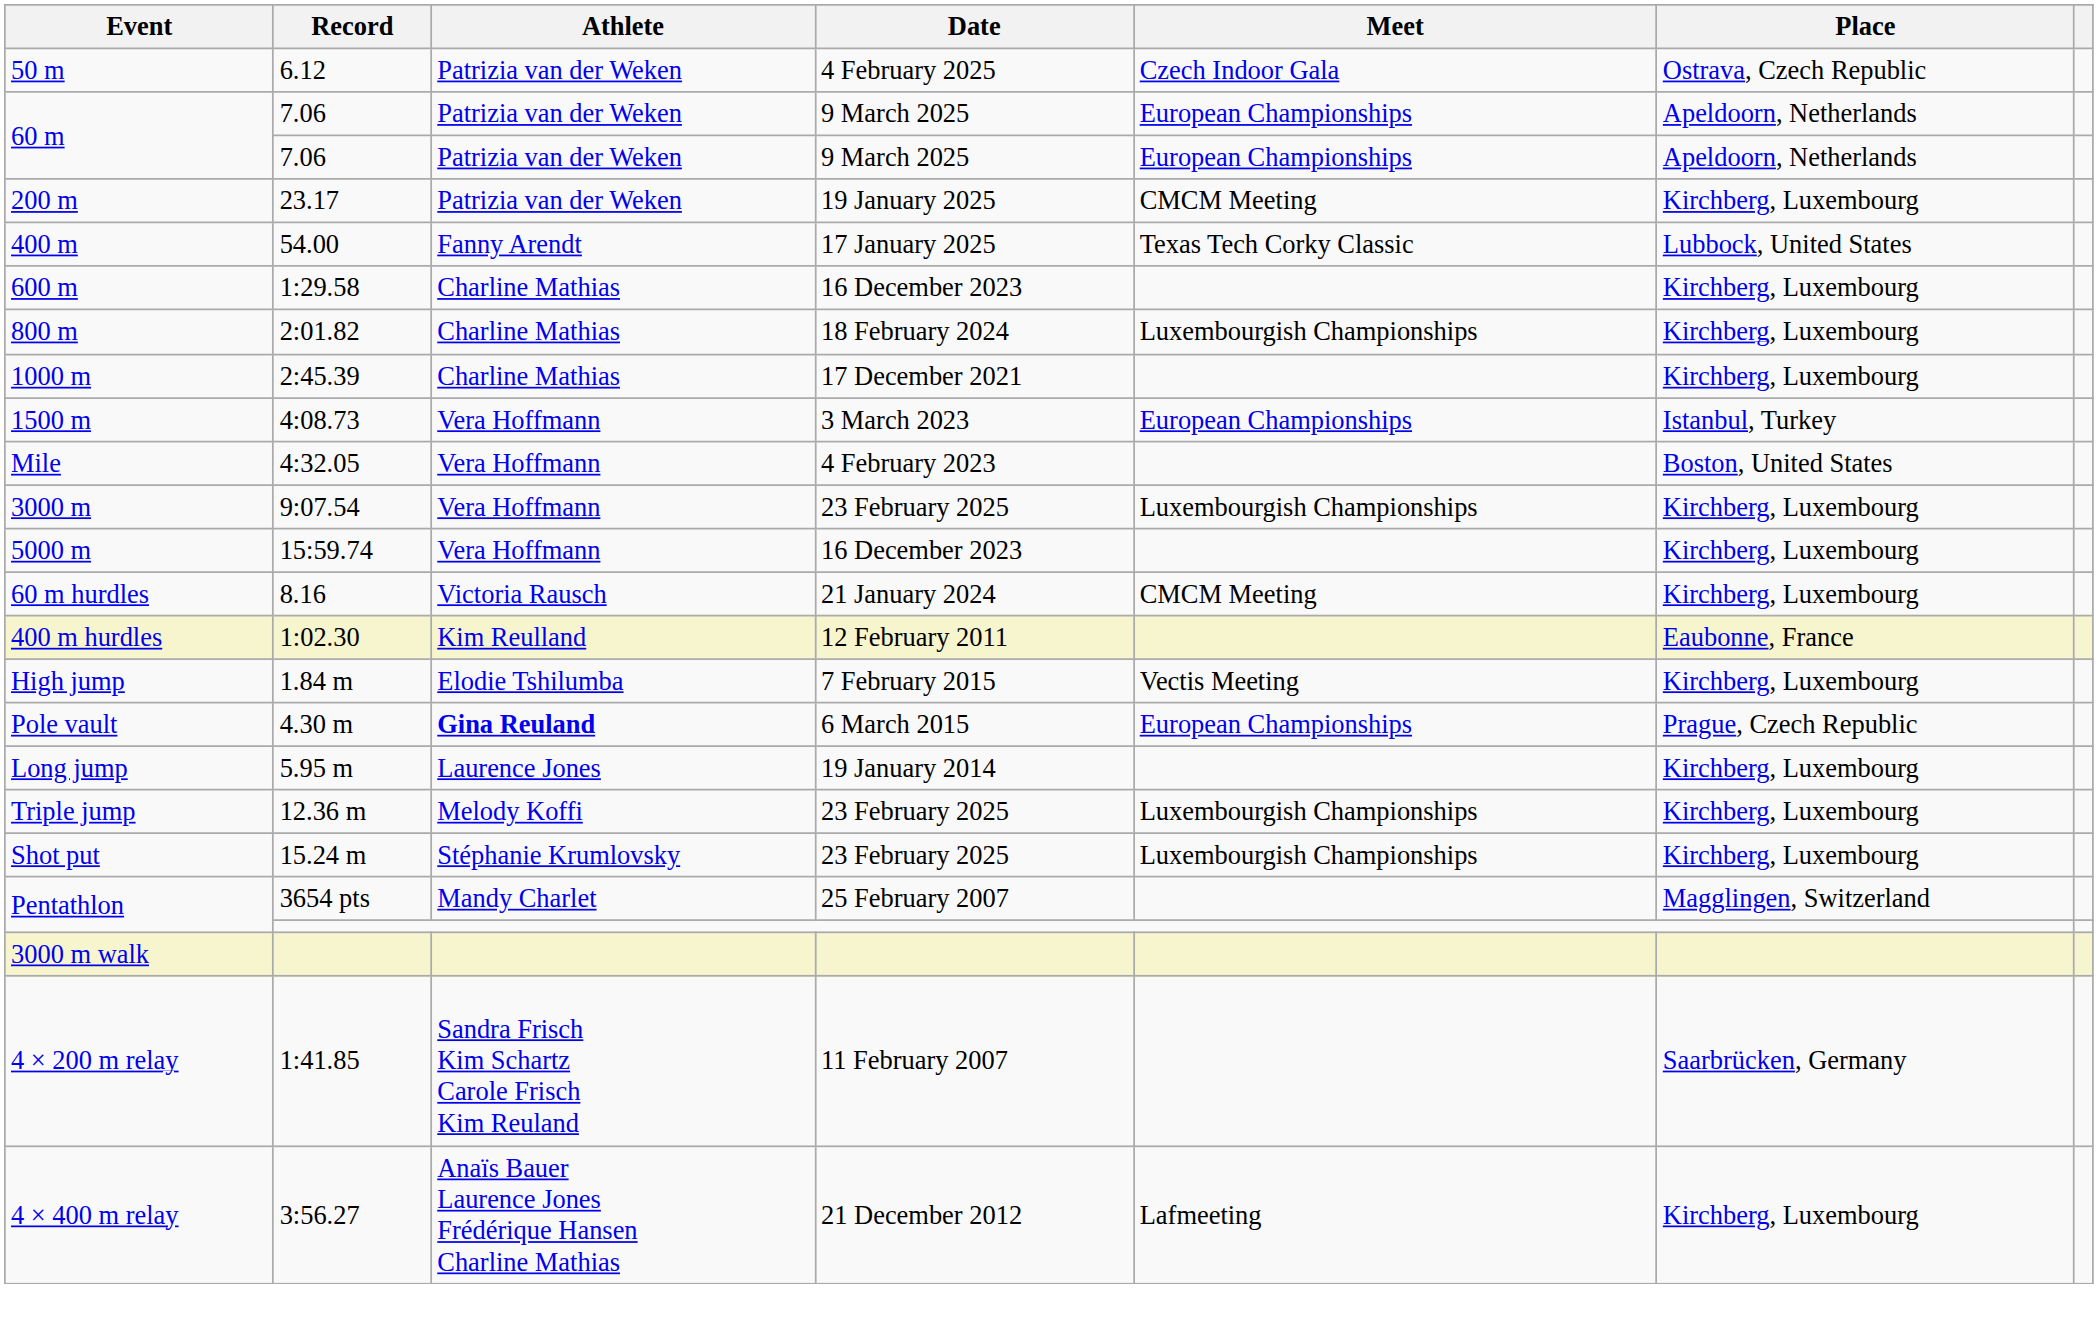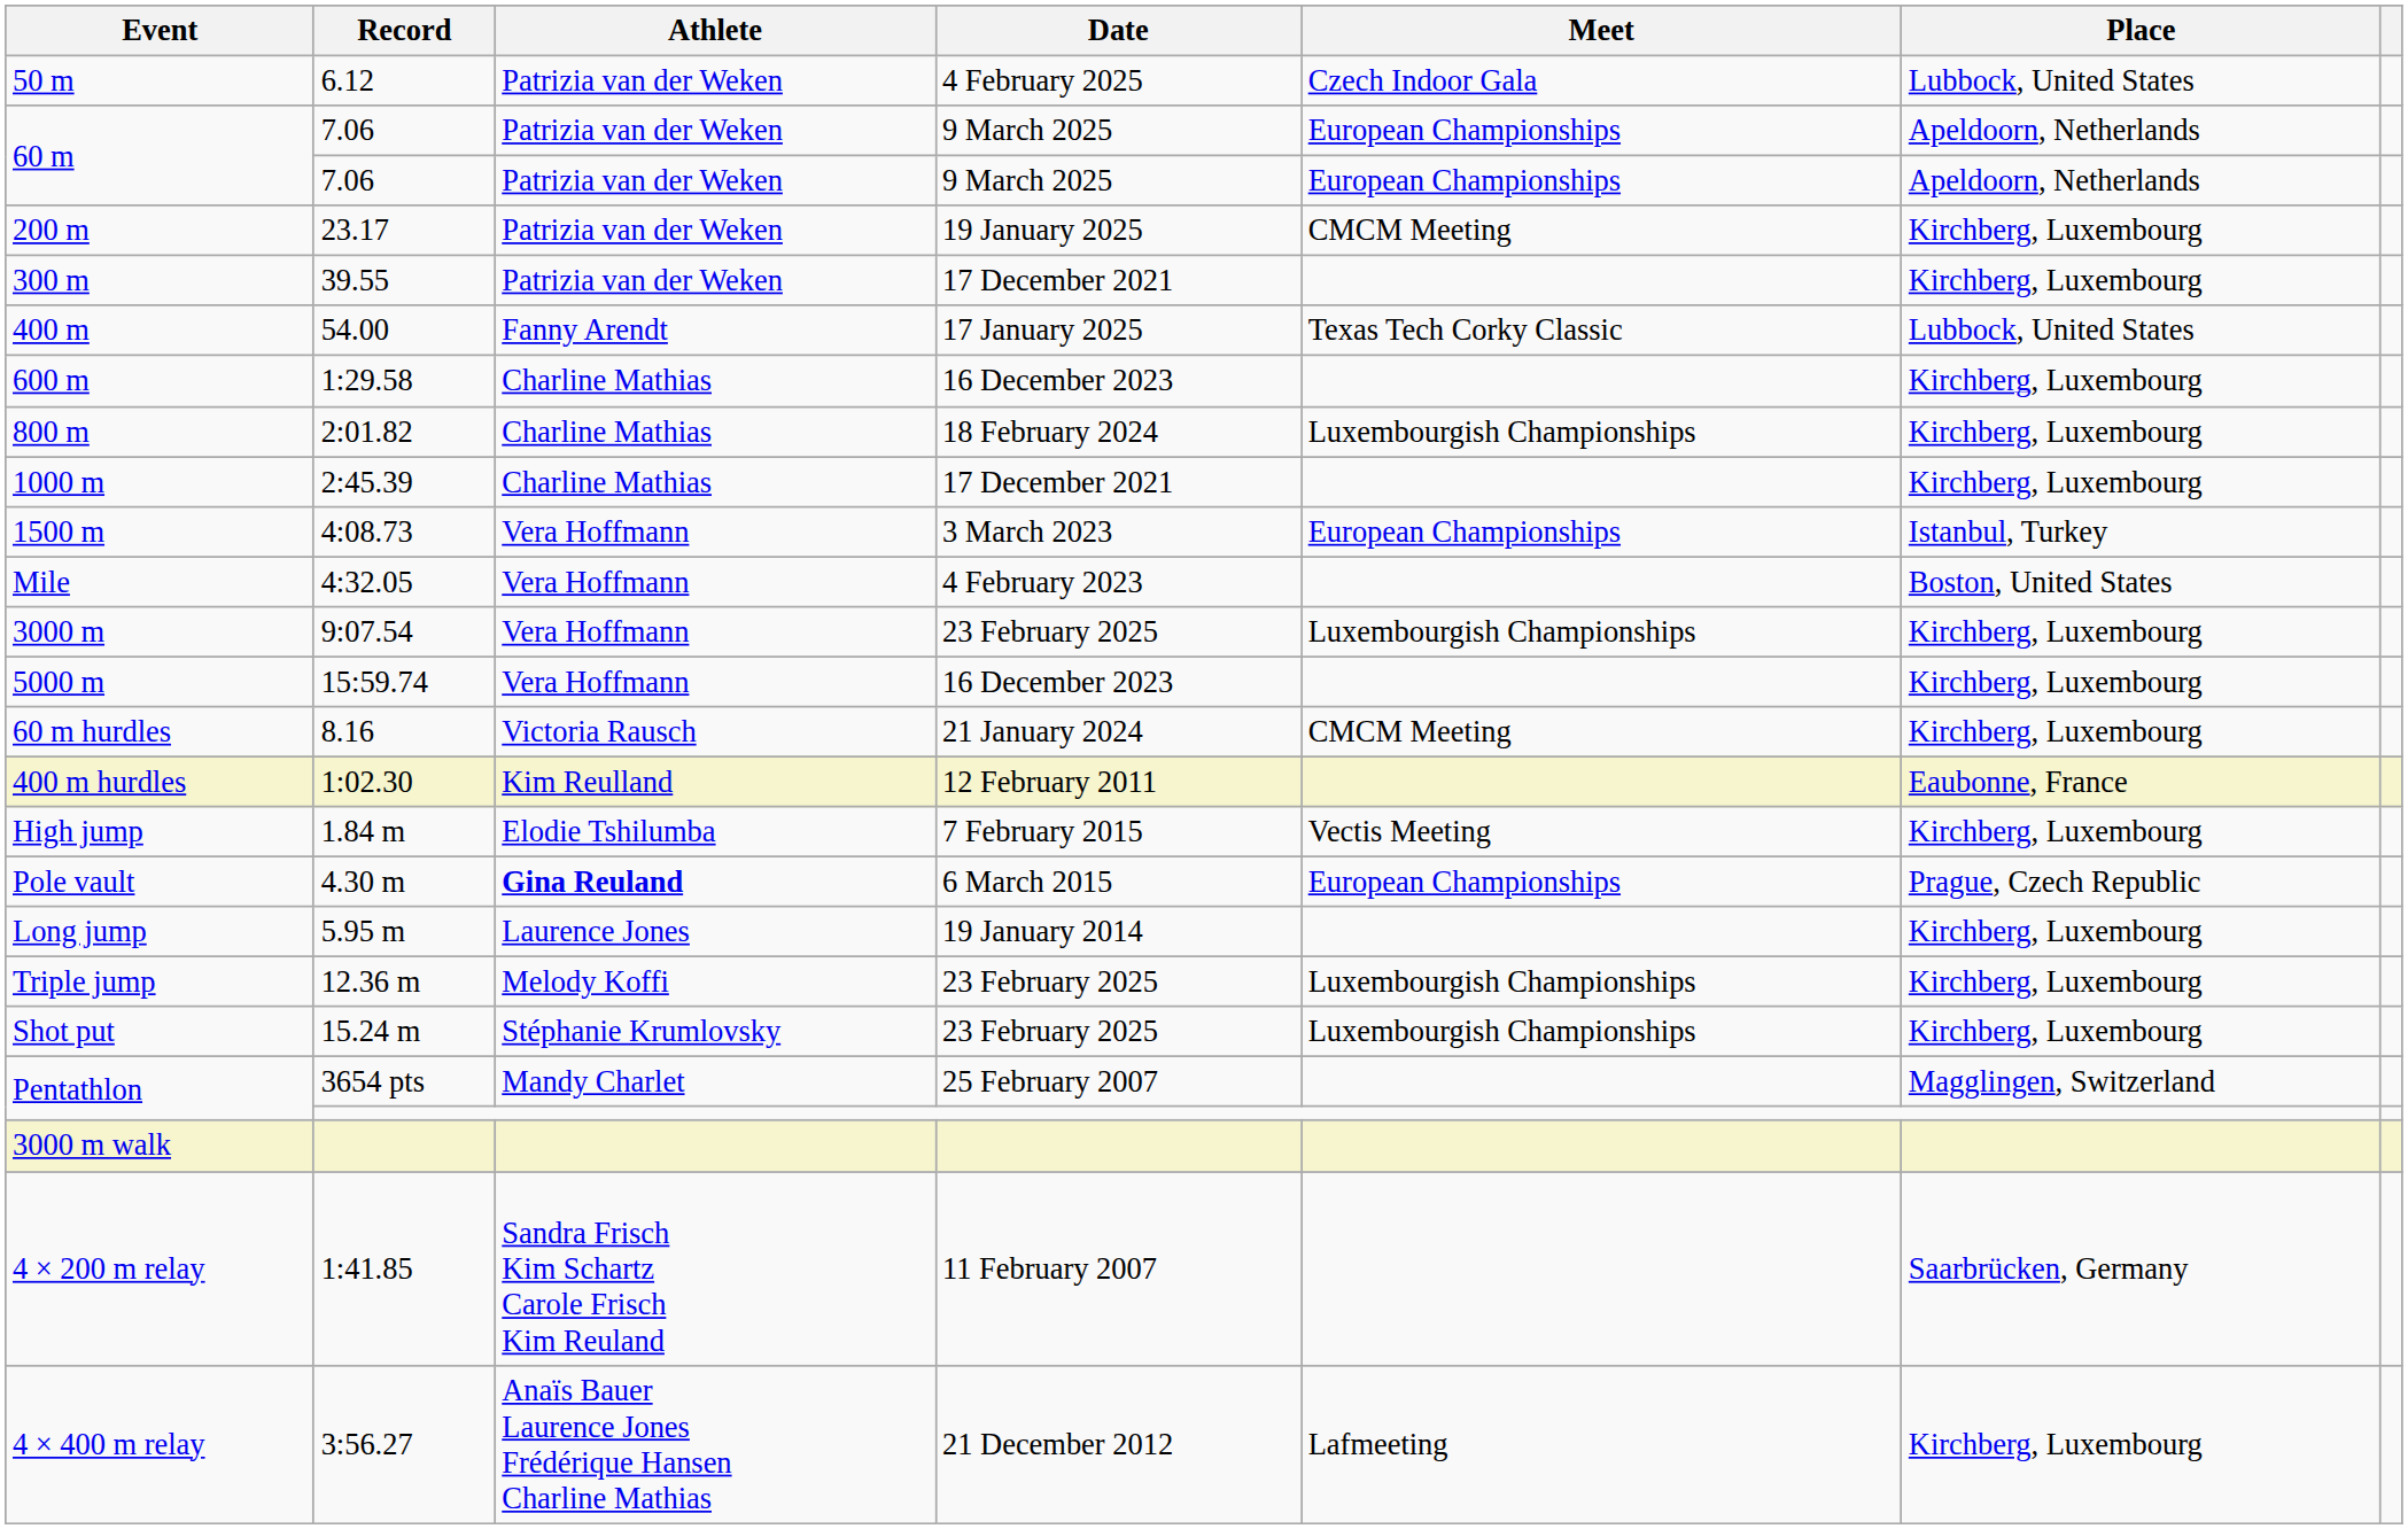 <table class="wikitable" style="font-size:95%; width: 95%;">
 <tr>
 <th>Event</th>
 <th>Record</th>
 <th>Athlete</th>
 <th>Date</th>
 <th>Meet</th>
 <th>Place</th>
 <th></th>
 </tr>
 <tr>
 <td><a href='#'>50 m</a></td>
 <td>6.12</td>
 <td><a href='#'>Patrizia van der Weken</a></td>
 <td>4 February 2025</td>
 <td><a href='#'>Czech Indoor Gala</a></td>
-<td><a href='#'>Ostrava</a>, Czech Republic</td>
+<td><a href='#'>Lubbock</a>, United States</td>
 <td></td>
 </tr>
 <tr>
 <td rowspan=2><a href='#'>60 m</a></td>
 <td>7.06</td>
 <td><a href='#'>Patrizia van der Weken</a></td>
 <td>9 March 2025</td>
 <td><a href='#'>European Championships</a></td>
 <td><a href='#'>Apeldoorn</a>, Netherlands</td>
 <td></td>
 </tr>
 <tr>
 <td>7.06</td>
 <td><a href='#'>Patrizia van der Weken</a></td>
 <td>9 March 2025</td>
 <td><a href='#'>European Championships</a></td>
 <td><a href='#'>Apeldoorn</a>, Netherlands</td>
 <td></td>
 </tr>
 <tr>
 <td><a href='#'>200 m</a></td>
 <td>23.17</td>
 <td><a href='#'>Patrizia van der Weken</a></td>
 <td>19 January 2025</td>
 <td>CMCM Meeting</td>
+<td><a href='#'>Kirchberg</a>, Luxembourg</td>
+<td></td>
+</tr>
+<tr>
+<td><a href='#'>300 m</a></td>
+<td>39.55</td>
+<td><a href='#'>Patrizia van der Weken</a></td>
+<td>17 December 2021</td>
+<td></td>
 <td><a href='#'>Kirchberg</a>, Luxembourg</td>
 <td></td>
 </tr>
 <tr>
 <td><a href='#'>400 m</a></td>
 <td>54.00</td>
 <td><a href='#'>Fanny Arendt</a></td>
 <td>17 January 2025</td>
 <td>Texas Tech Corky Classic</td>
 <td><a href='#'>Lubbock</a>, United States</td>
 <td></td>
 </tr>
 <tr>
 <td><a href='#'>600 m</a></td>
 <td>1:29.58</td>
 <td><a href='#'>Charline Mathias</a></td>
 <td>16 December 2023</td>
 <td></td>
 <td><a href='#'>Kirchberg</a>, Luxembourg</td>
 <td></td>
 </tr>
 <tr>
 <td><a href='#'>800 m</a></td>
 <td>2:01.82</td>
 <td><a href='#'>Charline Mathias</a></td>
 <td>18 February 2024</td>
 <td>Luxembourgish Championships</td>
 <td><a href='#'>Kirchberg</a>, Luxembourg</td>
 <td></td>
 </tr>
 <tr>
 <td><a href='#'>1000 m</a></td>
 <td>2:45.39</td>
 <td><a href='#'>Charline Mathias</a></td>
 <td>17 December 2021</td>
 <td></td>
 <td><a href='#'>Kirchberg</a>, Luxembourg</td>
 <td></td>
 </tr>
 <tr>
 <td><a href='#'>1500 m</a></td>
 <td>4:08.73</td>
 <td><a href='#'>Vera Hoffmann</a></td>
 <td>3 March 2023</td>
 <td><a href='#'>European Championships</a></td>
 <td><a href='#'>Istanbul</a>, Turkey</td>
 <td></td>
 </tr>
 <tr>
 <td><a href='#'>Mile</a></td>
 <td>4:32.05</td>
 <td><a href='#'>Vera Hoffmann</a></td>
 <td>4 February 2023</td>
 <td></td>
 <td><a href='#'>Boston</a>, United States</td>
 <td></td>
 </tr>
 <tr>
 <td><a href='#'>3000 m</a></td>
 <td>9:07.54</td>
 <td><a href='#'>Vera Hoffmann</a></td>
 <td>23 February 2025</td>
 <td>Luxembourgish Championships</td>
 <td><a href='#'>Kirchberg</a>, Luxembourg</td>
 <td></td>
 </tr>
 <tr>
 <td><a href='#'>5000 m</a></td>
 <td>15:59.74</td>
 <td><a href='#'>Vera Hoffmann</a></td>
 <td>16 December 2023</td>
 <td></td>
 <td><a href='#'>Kirchberg</a>, Luxembourg</td>
 <td></td>
 </tr>
 <tr>
 <td><a href='#'>60 m hurdles</a></td>
 <td>8.16</td>
 <td><a href='#'>Victoria Rausch</a></td>
 <td>21 January 2024</td>
 <td>CMCM Meeting</td>
 <td><a href='#'>Kirchberg</a>, Luxembourg</td>
 <td></td>
 </tr>
 <tr style="background:#f6F5CE;">
 <td><a href='#'>400 m hurdles</a></td>
 <td>1:02.30</td>
 <td><a href='#'>Kim Reulland</a></td>
 <td>12 February 2011</td>
 <td></td>
 <td><a href='#'>Eaubonne</a>, France</td>
 <td></td>
 </tr>
 <tr>
 <td><a href='#'>High jump</a></td>
 <td>1.84 m</td>
 <td><a href='#'>Elodie Tshilumba</a></td>
 <td>7 February 2015</td>
 <td>Vectis Meeting</td>
 <td><a href='#'>Kirchberg</a>, Luxembourg</td>
 <td></td>
 </tr>
 <tr>
 <td><a href='#'>Pole vault</a></td>
 <td>4.30 m</td>
 <td><strong><a href='#'>Gina Reuland</a></strong></td>
 <td>6 March 2015</td>
 <td><a href='#'>European Championships</a></td>
 <td><a href='#'>Prague</a>, Czech Republic</td>
 <td></td>
 </tr>
 <tr>
 <td><a href='#'>Long jump</a></td>
 <td>5.95 m</td>
 <td><a href='#'>Laurence Jones</a></td>
 <td>19 January 2014</td>
 <td></td>
 <td><a href='#'>Kirchberg</a>, Luxembourg</td>
 <td></td>
 </tr>
 <tr>
 <td><a href='#'>Triple jump</a></td>
 <td>12.36 m</td>
 <td><a href='#'>Melody Koffi</a></td>
 <td>23 February 2025</td>
 <td>Luxembourgish Championships</td>
 <td><a href='#'>Kirchberg</a>, Luxembourg</td>
 <td></td>
 </tr>
 <tr>
 <td><a href='#'>Shot put</a></td>
 <td>15.24 m</td>
 <td><a href='#'>Stéphanie Krumlovsky</a></td>
 <td>23 February 2025</td>
 <td>Luxembourgish Championships</td>
 <td><a href='#'>Kirchberg</a>, Luxembourg</td>
 <td></td>
 </tr>
 <tr>
 <td rowspan=2><a href='#'>Pentathlon</a></td>
 <td>3654 pts</td>
 <td><a href='#'>Mandy Charlet</a></td>
 <td>25 February 2007</td>
 <td></td>
 <td><a href='#'>Magglingen</a>, Switzerland</td>
 <td></td>
 </tr>
 <tr>
 <td colspan=5></td>
 <td></td>
 </tr>
 <tr style="background:#f6F5CE;">
 <td><a href='#'>3000 m walk</a></td>
 <td></td>
 <td></td>
 <td></td>
 <td></td>
 <td></td>
 <td></td>
 </tr>
 <tr>
 <td><a href='#'>4 × 200 m relay</a></td>
 <td>1:41.85</td>
 <td><br><a href='#'>Sandra Frisch</a><br><a href='#'>Kim Schartz</a><br><a href='#'>Carole Frisch</a><br><a href='#'>Kim Reuland</a></td>
 <td>11 February 2007</td>
 <td></td>
 <td><a href='#'>Saarbrücken</a>, Germany</td>
 <td></td>
 </tr>
 <tr>
 <td><a href='#'>4 × 400 m relay</a></td>
 <td>3:56.27</td>
 <td><a href='#'>Anaïs Bauer</a><br><a href='#'>Laurence Jones</a><br><a href='#'>Frédérique Hansen</a><br><a href='#'>Charline Mathias</a></td>
 <td>21 December 2012</td>
 <td>Lafmeeting</td>
 <td><a href='#'>Kirchberg</a>, Luxembourg</td>
 <td></td>
 </tr>
 </table>
